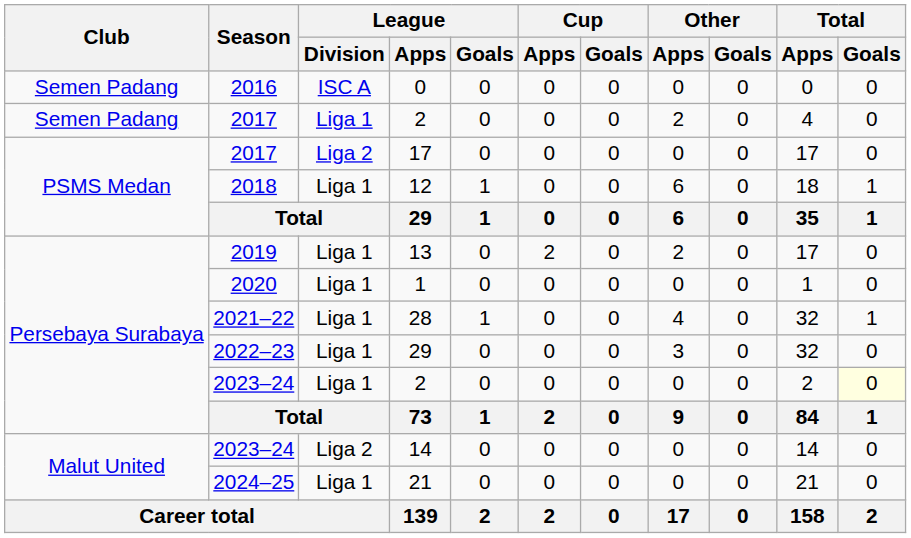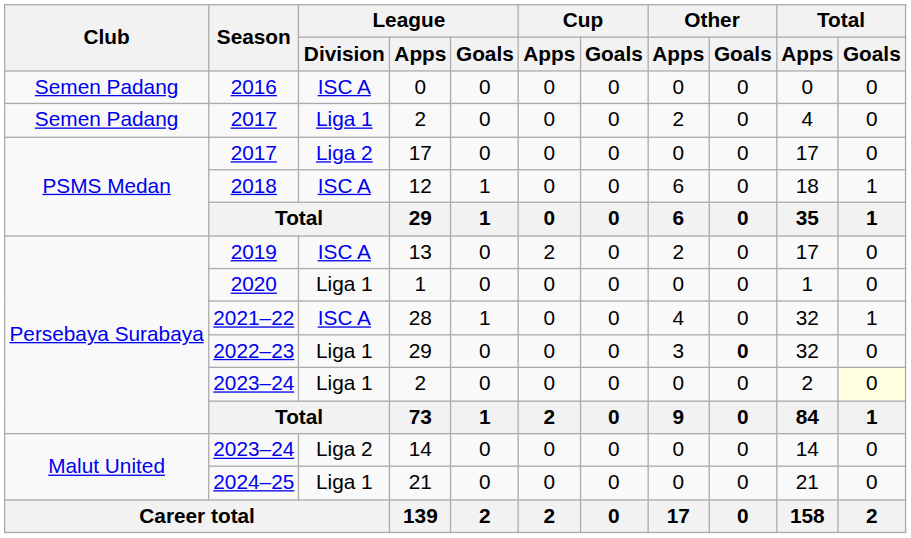 <table class="wikitable" style="text-align: center">
 <tr>
 <th rowspan="2">Club</th>
 <th rowspan="2">Season</th>
 <th colspan="3">League</th>
 <th colspan="2">Cup</th>
 <th colspan="2">Other</th>
 <th colspan="2">Total</th>
 </tr>
 <tr>
 <th>Division</th>
 <th>Apps</th>
 <th>Goals</th>
 <th>Apps</th>
 <th>Goals</th>
 <th>Apps</th>
 <th>Goals</th>
 <th>Apps</th>
 <th>Goals</th>
 </tr>
 <tr>
 <td rowspan="1"><a href='#'>Semen Padang</a></td>
 <td><a href='#'>2016</a></td>
 <td><a href='#'>ISC A</a></td>
 <td>0</td>
 <td>0</td>
 <td>0</td>
 <td>0</td>
 <td>0</td>
 <td>0</td>
 <td>0</td>
 <td>0</td>
 </tr>
 <tr>
 <td rowspan="1"><a href='#'>Semen Padang</a></td>
 <td><a href='#'>2017</a></td>
 <td rowspan="1"><a href='#'>Liga 1</a></td>
 <td>2</td>
 <td>0</td>
 <td>0</td>
 <td>0</td>
 <td>2</td>
 <td>0</td>
 <td>4</td>
 <td>0</td>
 </tr>
 <tr>
 <td rowspan="3"><a href='#'>PSMS Medan</a></td>
 <td><a href='#'>2017</a></td>
 <td rowspan="1"><a href='#'>Liga 2</a></td>
 <td>17</td>
 <td>0</td>
 <td>0</td>
 <td>0</td>
 <td>0</td>
 <td>0</td>
 <td>17</td>
 <td>0</td>
 </tr>
 <tr>
 <td><a href='#'>2018</a></td>
-<td rowspan="1">Liga 1</td>
+<td><a href='#'>ISC A</a></td>
 <td>12</td>
 <td>1</td>
 <td>0</td>
 <td>0</td>
 <td>6</td>
 <td>0</td>
 <td>18</td>
 <td>1</td>
 </tr>
 <tr>
 <th colspan="2">Total</th>
 <th>29</th>
 <th>1</th>
 <th>0</th>
 <th>0</th>
 <th>6</th>
 <th>0</th>
 <th>35</th>
 <th>1</th>
 </tr>
 <tr>
 <td rowspan="6"><a href='#'>Persebaya Surabaya</a></td>
 <td><a href='#'>2019</a></td>
-<td rowspan="1">Liga 1</td>
+<td><a href='#'>ISC A</a></td>
 <td>13</td>
 <td>0</td>
 <td>2</td>
 <td>0</td>
 <td>2</td>
 <td>0</td>
 <td>17</td>
 <td>0</td>
 </tr>
 <tr>
 <td><a href='#'>2020</a></td>
 <td rowspan="1">Liga 1</td>
 <td>1</td>
 <td>0</td>
 <td>0</td>
 <td>0</td>
 <td>0</td>
 <td>0</td>
 <td>1</td>
 <td>0</td>
 </tr>
 <tr>
 <td><a href='#'>2021–22</a></td>
-<td rowspan="1">Liga 1</td>
+<td><a href='#'>ISC A</a></td>
 <td>28</td>
 <td>1</td>
 <td>0</td>
 <td>0</td>
 <td>4</td>
 <td>0</td>
 <td>32</td>
 <td>1</td>
 </tr>
 <tr>
 <td><a href='#'>2022–23</a></td>
 <td>Liga 1</td>
 <td>29</td>
 <td>0</td>
 <td>0</td>
 <td>0</td>
 <td>3</td>
-<td>0</td>
+<td><strong>0</strong></td>
 <td>32</td>
 <td>0</td>
 </tr>
 <tr>
 <td><a href='#'>2023–24</a></td>
 <td rowspan="1">Liga 1</td>
 <td>2</td>
 <td>0</td>
 <td>0</td>
 <td>0</td>
 <td>0</td>
 <td>0</td>
 <td>2</td>
 <td style="background: lightyellow;">0</td>
 </tr>
 <tr>
 <th colspan="2">Total</th>
 <th>73</th>
 <th>1</th>
 <th>2</th>
 <th>0</th>
 <th>9</th>
 <th>0</th>
 <th>84</th>
 <th>1</th>
 </tr>
 <tr>
 <td rowspan="2"><a href='#'>Malut United</a></td>
 <td><a href='#'>2023–24</a></td>
 <td rowspan="1">Liga 2</td>
 <td>14</td>
 <td>0</td>
 <td>0</td>
 <td>0</td>
 <td>0</td>
 <td>0</td>
 <td>14</td>
 <td>0</td>
 </tr>
 <tr>
 <td><a href='#'>2024–25</a></td>
 <td rowspan="1" valign="center">Liga 1</td>
 <td>21</td>
 <td>0</td>
 <td>0</td>
 <td>0</td>
 <td>0</td>
 <td>0</td>
 <td>21</td>
 <td>0</td>
 </tr>
 <tr>
 <th colspan=3>Career total</th>
 <th>139</th>
 <th>2</th>
 <th>2</th>
 <th>0</th>
 <th>17</th>
 <th>0</th>
 <th>158</th>
 <th>2</th>
 </tr>
 </table>
